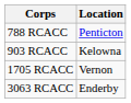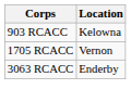 <table class="wikitable">
 <tr>
 <th>Corps</th>
 <th>Location</th>
-</tr>
-<tr>
-<td>788 RCACC</td>
-<td><a href='#'>Penticton</a></td>
 </tr>
 <tr>
 <td>903 RCACC</td>
 <td>Kelowna</td>
 </tr>
 <tr>
 <td>1705 RCACC</td>
 <td>Vernon</td>
 </tr>
 <tr>
 <td>3063 RCACC</td>
 <td>Enderby</td>
 </tr>
 </table>
